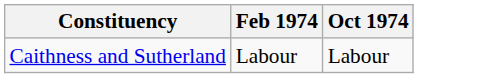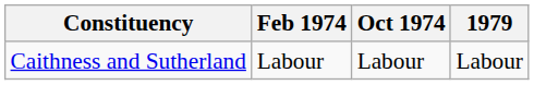 <table class="wikitable">
 <tr>
 <th>Constituency</th>
 <th>Feb 1974</th>
 <th>Oct 1974</th>
+<th>1979</th>
 </tr>
 <tr>
 <td><a href='#'>Caithness and Sutherland</a></td>
 <td bgcolor=>Labour</td>
 <td bgcolor=>Labour</td>
+<td bgcolor=>Labour</td>
 </tr>
 </table>
